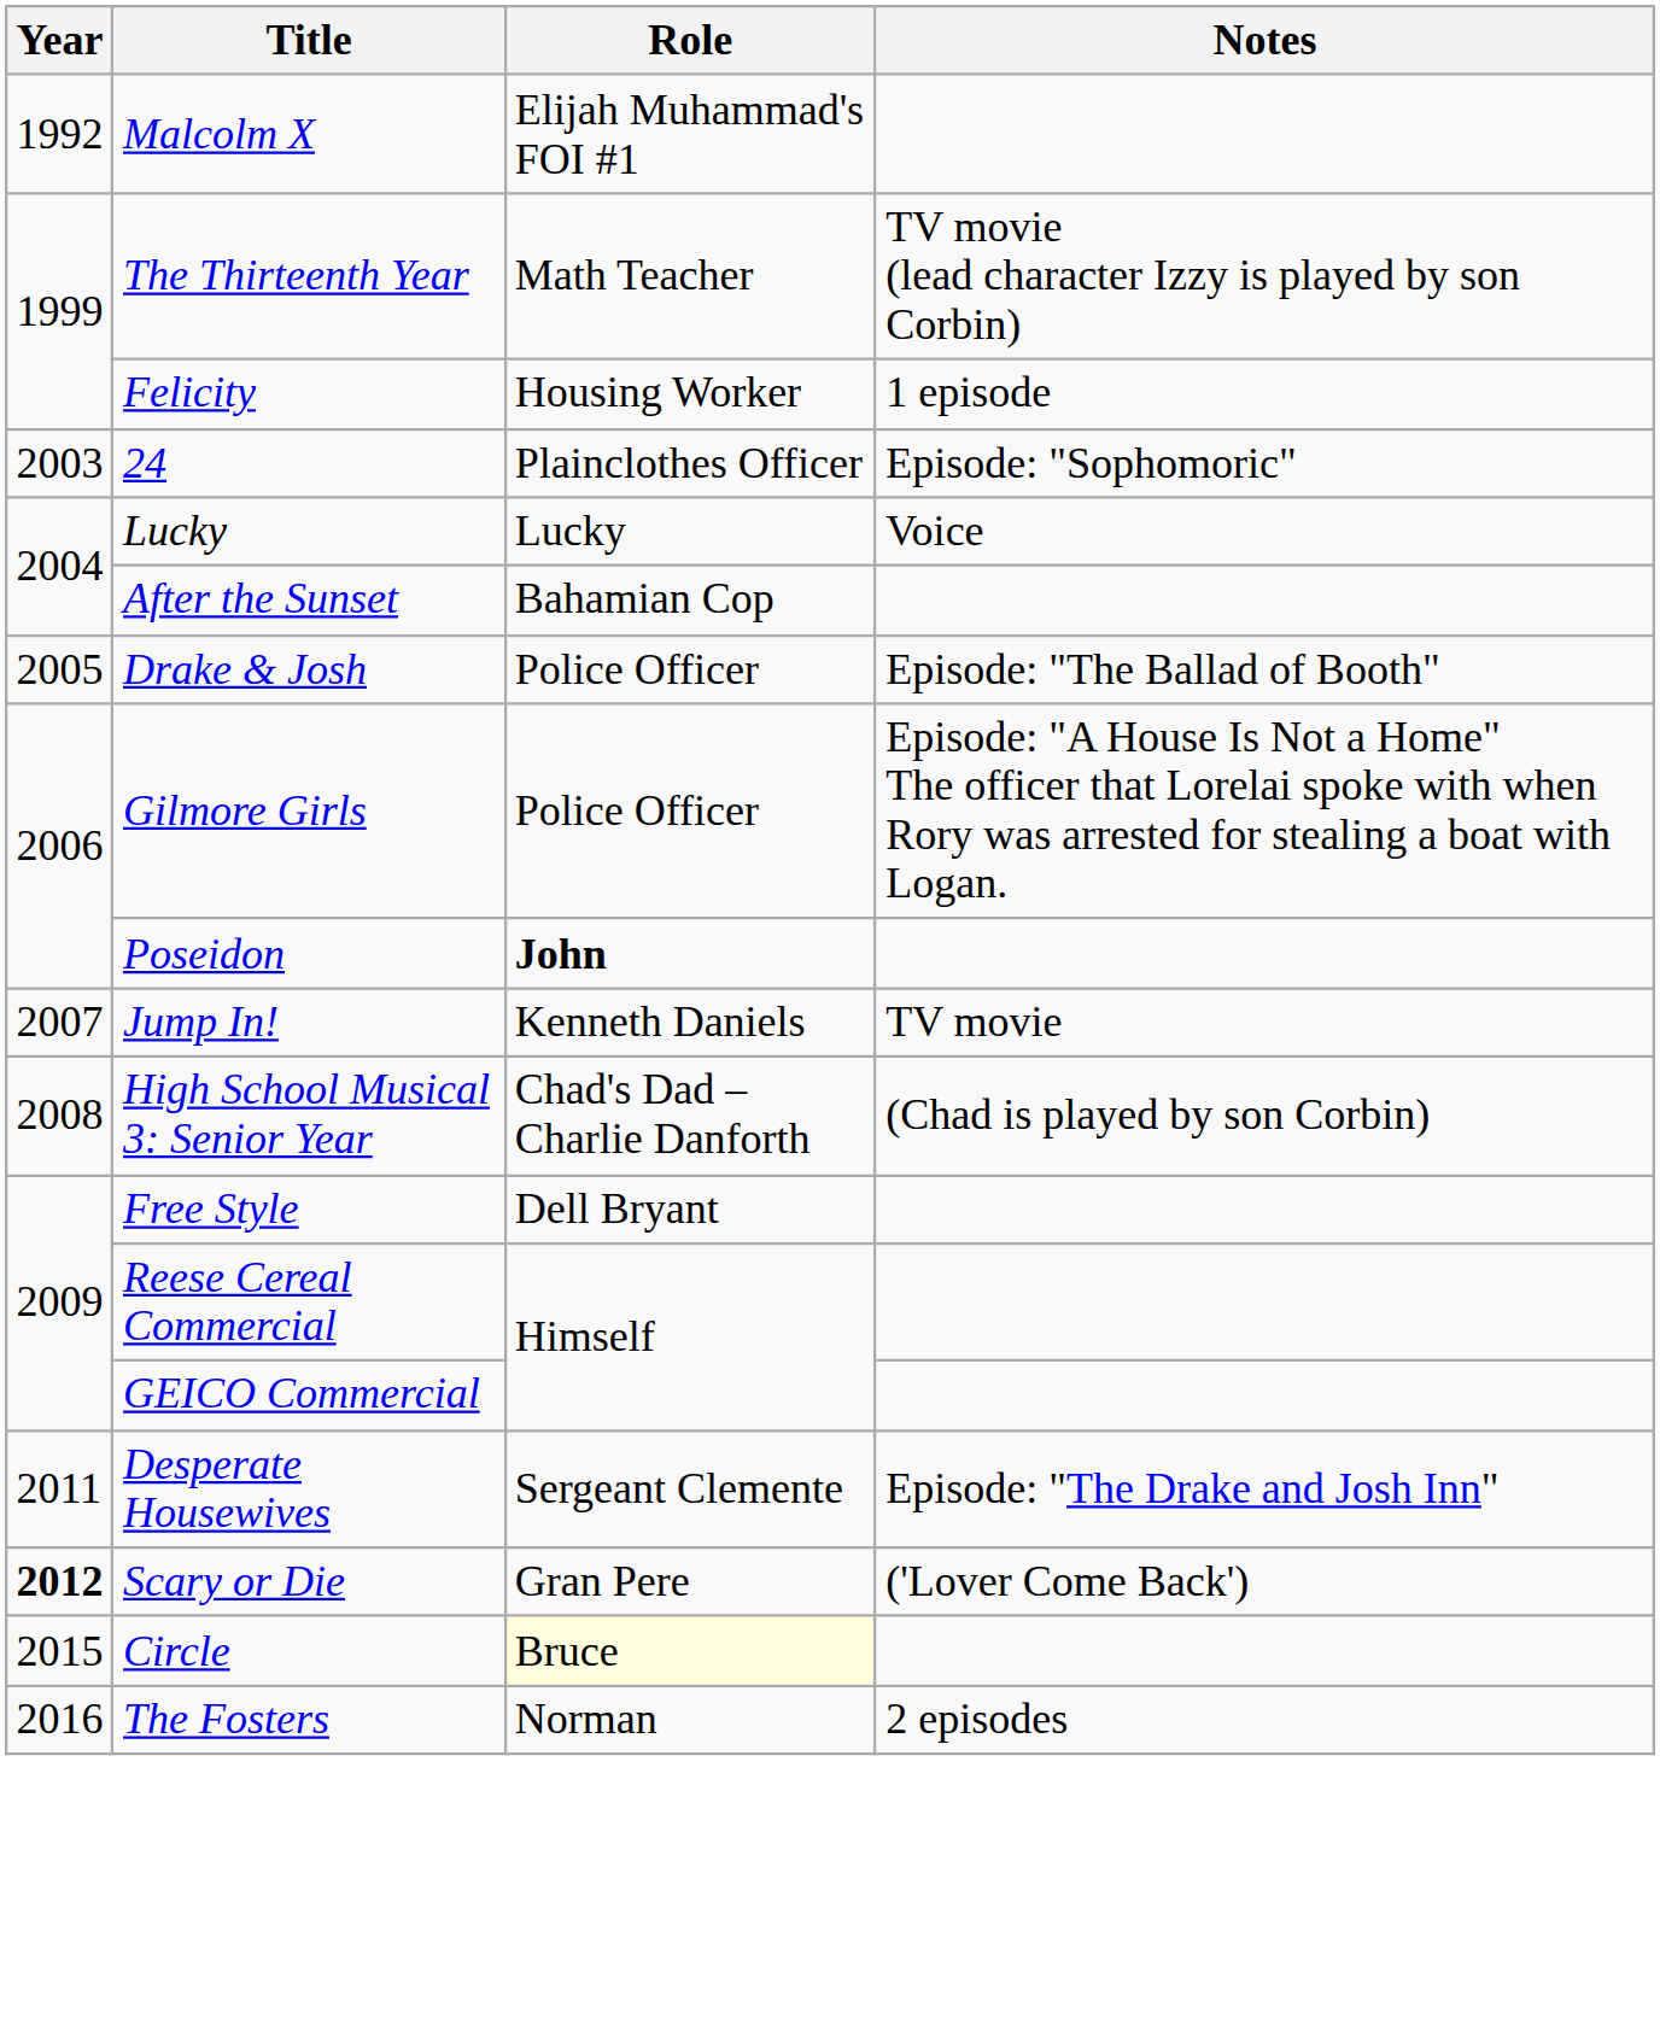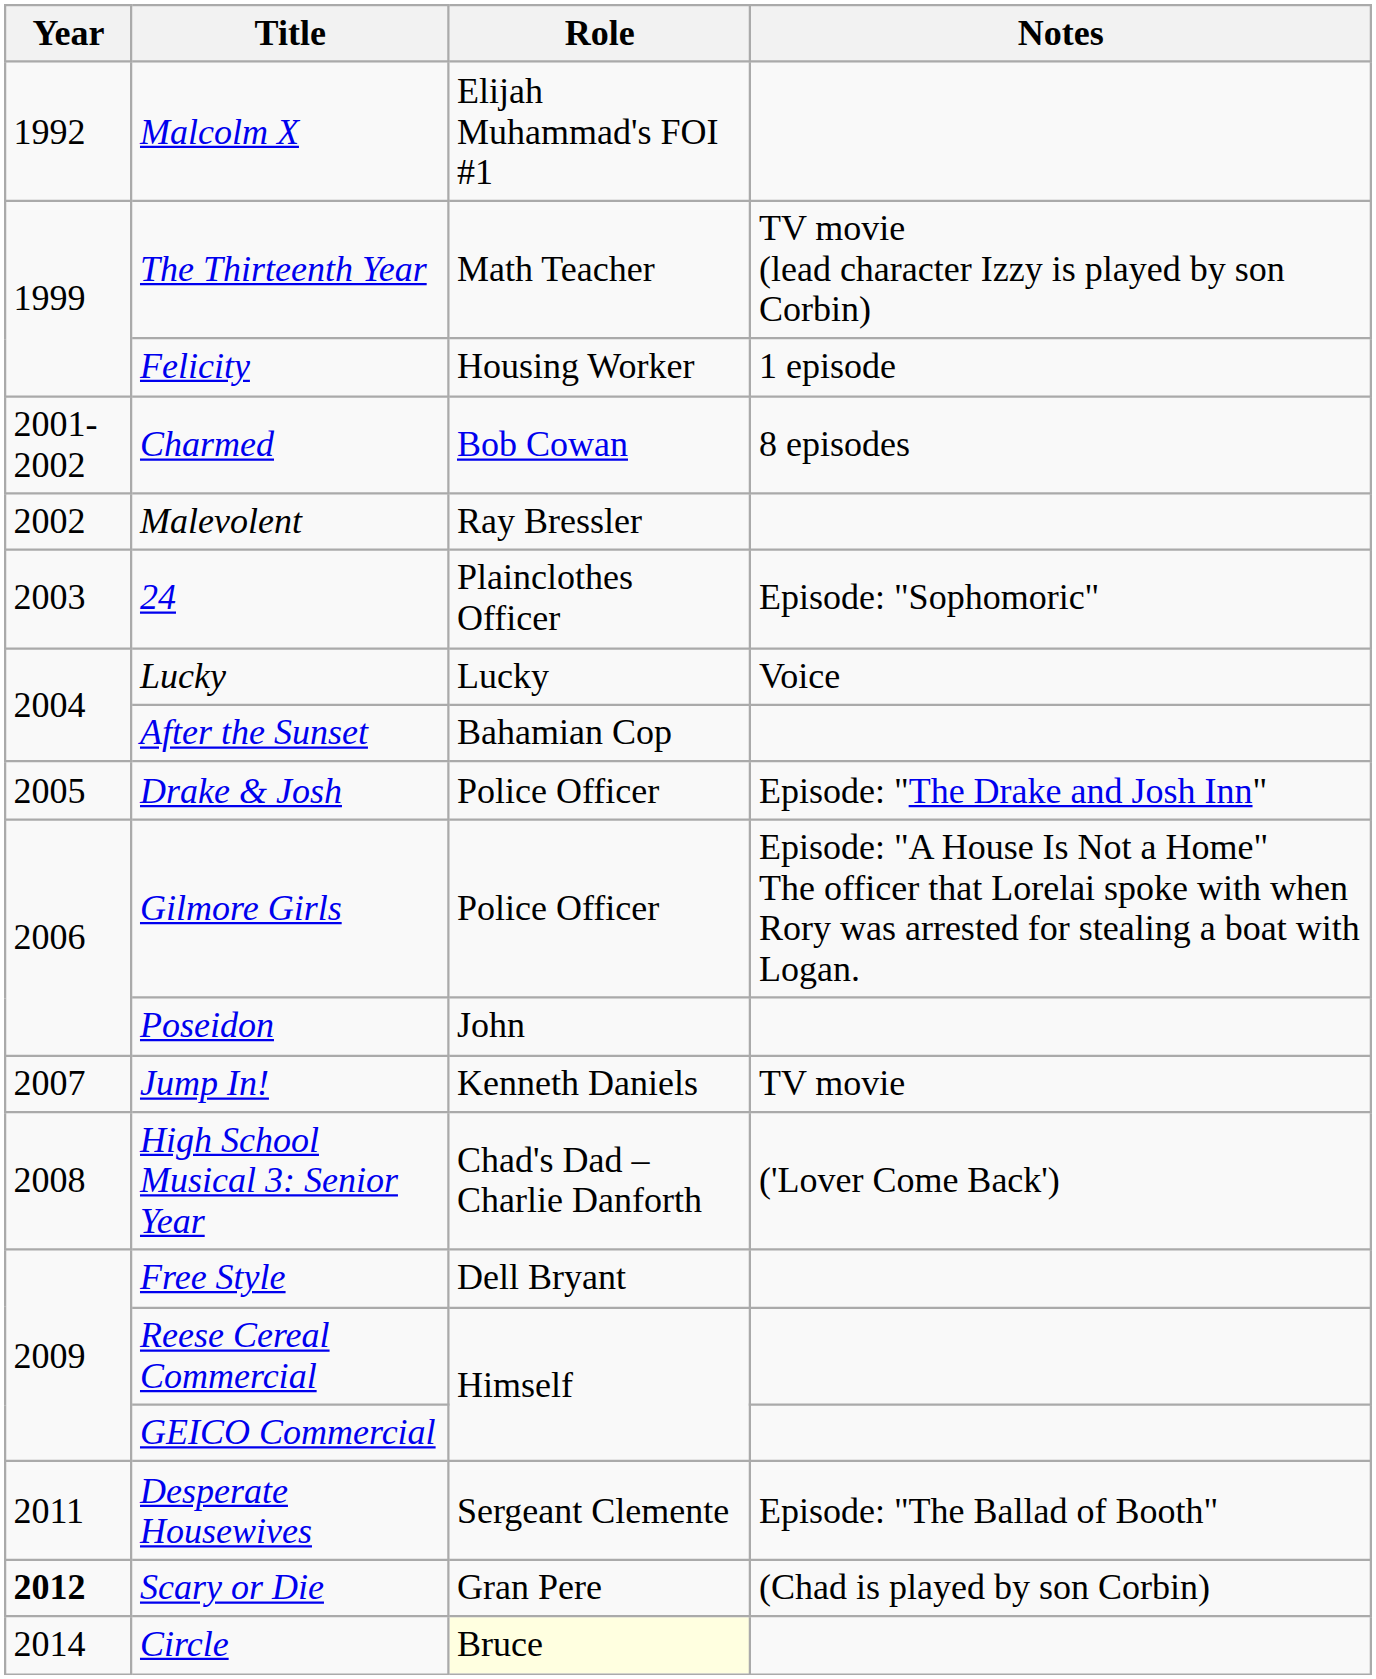 <table class="wikitable" style="font-size: 100%;">
 <tr>
 <th>Year</th>
 <th>Title</th>
 <th>Role</th>
 <th>Notes</th>
 </tr>
 <tr>
 <td>1992</td>
 <td><em><a href='#'>Malcolm X</a></em></td>
 <td>Elijah Muhammad's FOI #1</td>
 <td></td>
 </tr>
 <tr>
 <td rowspan=2>1999</td>
 <td><em><a href='#'>The Thirteenth Year</a></em></td>
 <td>Math Teacher</td>
 <td>TV movie<br>(lead character Izzy is played by son Corbin)</td>
 </tr>
 <tr>
 <td><em><a href='#'>Felicity</a></em></td>
 <td>Housing Worker</td>
 <td>1 episode</td>
 </tr>
 <tr>
+<td>2001-2002</td>
+<td><em><a href='#'>Charmed</a></em></td>
+<td><a href='#'>Bob Cowan</a></td>
+<td>8 episodes</td>
+</tr>
+<tr>
+<td>2002</td>
+<td><em>Malevolent</em></td>
+<td>Ray Bressler</td>
+<td></td>
+</tr>
+<tr>
 <td>2003</td>
 <td><em><a href='#'>24</a></em></td>
 <td>Plainclothes Officer</td>
 <td>Episode: "Sophomoric"</td>
 </tr>
 <tr>
 <td rowspan=2>2004</td>
 <td><em>Lucky</em></td>
 <td>Lucky</td>
 <td>Voice</td>
 </tr>
 <tr>
 <td><em><a href='#'>After the Sunset</a></em></td>
 <td>Bahamian Cop</td>
 <td></td>
 </tr>
 <tr>
 <td>2005</td>
 <td><em><a href='#'>Drake & Josh</a></em></td>
 <td>Police Officer</td>
-<td>Episode: "The Ballad of Booth"</td>
+<td>Episode: "<a href='#'>The Drake and Josh Inn</a>"</td>
 </tr>
 <tr>
 <td rowspan=2>2006</td>
 <td><em><a href='#'>Gilmore Girls</a></em></td>
 <td>Police Officer</td>
 <td>Episode: "A House Is Not a Home"<br>The officer that Lorelai spoke with when Rory was arrested for stealing a boat with Logan.</td>
 </tr>
 <tr>
 <td><em><a href='#'>Poseidon</a></em></td>
-<td><strong>John</strong></td>
+<td>John</td>
 <td></td>
 </tr>
 <tr>
 <td>2007</td>
 <td><em><a href='#'>Jump In!</a></em></td>
 <td>Kenneth Daniels</td>
 <td>TV movie</td>
 </tr>
 <tr>
 <td>2008</td>
 <td><em><a href='#'>High School Musical 3: Senior Year</a></em></td>
 <td>Chad's Dad  – Charlie Danforth</td>
-<td>(Chad is played by son Corbin)</td>
+<td>('Lover Come Back')</td>
 </tr>
 <tr>
 <td rowspan=3>2009</td>
 <td><em><a href='#'>Free Style</a></em></td>
 <td>Dell Bryant</td>
 <td></td>
 </tr>
 <tr>
 <td><em><a href='#'>Reese Cereal Commercial</a></em></td>
 <td rowspan=2>Himself</td>
 <td></td>
 </tr>
 <tr>
 <td><em><a href='#'>GEICO Commercial</a></em></td>
 <td></td>
 </tr>
 <tr>
 <td>2011</td>
 <td><em><a href='#'>Desperate Housewives</a></em></td>
 <td>Sergeant Clemente</td>
-<td>Episode: "<a href='#'>The Drake and Josh Inn</a>"</td>
+<td>Episode: "The Ballad of Booth"</td>
 </tr>
 <tr>
 <td><strong>2012</strong></td>
 <td><em><a href='#'>Scary or Die</a></em></td>
 <td>Gran Pere</td>
-<td>('Lover Come Back')</td>
+<td>(Chad is played by son Corbin)</td>
 </tr>
 <tr>
-<td>2015</td>
+<td>2014</td>
 <td><em><a href='#'>Circle</a></em></td>
 <td style="background: lightyellow;">Bruce</td>
 <td></td>
 </tr>
-<tr>
-<td>2016</td>
-<td><em><a href='#'>The Fosters</a></em></td>
-<td>Norman</td>
-<td>2 episodes</td>
-</tr>
 </table>
